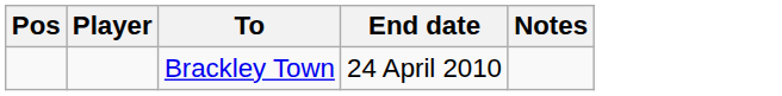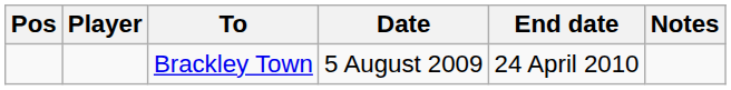 <table class="wikitable">
 <tr>
 <th>Pos</th>
 <th>Player</th>
 <th>To</th>
+<th>Date</th>
 <th>End date</th>
 <th>Notes</th>
 </tr>
 <tr --->
 <td></td>
 <td></td>
 <td><a href='#'>Brackley Town</a></td>
+<td>5 August 2009</td>
 <td>24 April 2010</td>
 <td></td>
 </tr>
 </table>
